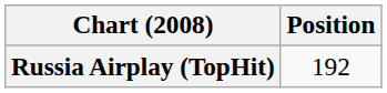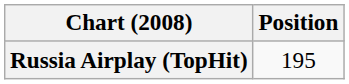 <table class="wikitable plainrowheaders" style="text-align:center">
 <tr>
 <th scope="col">Chart (2008)</th>
 <th scope="col">Position</th>
 </tr>
 <tr>
 <th scope="row">Russia Airplay (TopHit)</th>
-<td>192</td>
+<td>195</td>
 </tr>
 </table>
